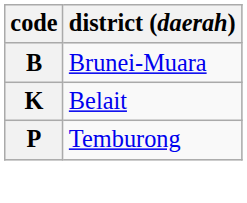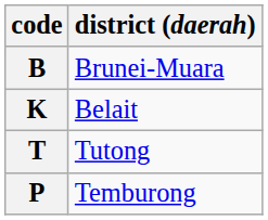 <table class=wikitable>
 <tr>
 <th>code</th>
 <th>district (<em>daerah</em>)</th>
 </tr>
 <tr>
 <th>B</th>
 <td><a href='#'>Brunei-Muara</a></td>
 </tr>
 <tr>
 <th>K</th>
 <td><a href='#'>Belait</a></td>
 </tr>
 <tr>
+<th>T</th>
+<td><a href='#'>Tutong</a></td>
+</tr>
+<tr>
 <th>P</th>
 <td><a href='#'>Temburong</a></td>
 </tr>
 </table>
